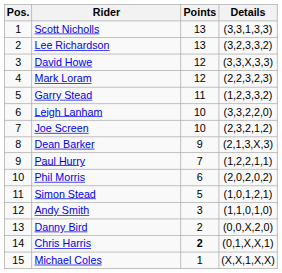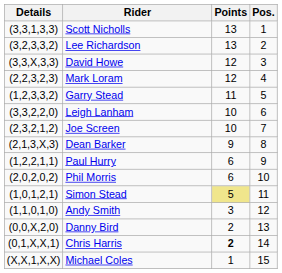 <table class=wikitable style="font-size:93%;">
 <tr>
-<th width=25px>Pos.</th>
+<th width=70px>Details</th>
 <th width=200px>Rider</th>
 <th width=40px>Points</th>
-<th width=70px>Details</th>
+<th width=25px>Pos.</th>
 </tr>
 <tr align=center >
-<td>1</td>
+<td>(3,3,1,3,3)</td>
 <td align=left><a href='#'>Scott Nicholls</a></td>
 <td>13</td>
-<td>(3,3,1,3,3)</td>
+<td>1</td>
 </tr>
 <tr align=center >
-<td>2</td>
+<td>(3,2,3,3,2)</td>
 <td align=left><a href='#'>Lee Richardson</a></td>
 <td>13</td>
-<td>(3,2,3,3,2)</td>
+<td>2</td>
 </tr>
 <tr align=center >
-<td>3</td>
+<td>(3,3,X,3,3)</td>
 <td align=left><a href='#'>David Howe</a></td>
 <td>12</td>
-<td>(3,3,X,3,3)</td>
+<td>3</td>
 </tr>
 <tr align=center >
-<td>4</td>
+<td>(2,2,3,2,3)</td>
 <td align=left><a href='#'>Mark Loram</a></td>
 <td>12</td>
-<td>(2,2,3,2,3)</td>
+<td>4</td>
 </tr>
 <tr align=center>
-<td>5</td>
+<td>(1,2,3,3,2)</td>
 <td align=left><a href='#'>Garry Stead</a></td>
 <td>11</td>
-<td>(1,2,3,3,2)</td>
+<td>5</td>
 </tr>
 <tr align=center>
-<td>6</td>
+<td>(3,3,2,2,0)</td>
 <td align=left><a href='#'>Leigh Lanham</a></td>
 <td>10</td>
-<td>(3,3,2,2,0)</td>
+<td>6</td>
 </tr>
 <tr align=center>
-<td>7</td>
+<td>(2,3,2,1,2)</td>
 <td align=left><a href='#'>Joe Screen</a></td>
 <td>10</td>
-<td>(2,3,2,1,2)</td>
+<td>7</td>
 </tr>
 <tr align=center>
-<td>8</td>
+<td>(2,1,3,X,3)</td>
 <td align=left><a href='#'>Dean Barker</a></td>
 <td>9</td>
-<td>(2,1,3,X,3)</td>
+<td>8</td>
 </tr>
 <tr align=center>
+<td>(1,2,2,1,1)</td>
+<td align=left><a href='#'>Paul Hurry</a></td>
+<td>6</td>
 <td>9</td>
-<td align=left><a href='#'>Paul Hurry</a></td>
-<td>7</td>
-<td>(1,2,2,1,1)</td>
 </tr>
 <tr align=center>
-<td>10</td>
+<td>(2,0,2,0,2)</td>
 <td align=left><a href='#'>Phil Morris</a></td>
 <td>6</td>
-<td>(2,0,2,0,2)</td>
+<td>10</td>
 </tr>
 <tr align=center>
+<td>(1,0,1,2,1)</td>
+<td align=left><a href='#'>Simon Stead</a></td>
+<td style="background: khaki;">5</td>
 <td>11</td>
-<td align=left><a href='#'>Simon Stead</a></td>
-<td>5</td>
-<td>(1,0,1,2,1)</td>
 </tr>
 <tr align=center>
-<td>12</td>
+<td>(1,1,0,1,0)</td>
 <td align=left><a href='#'>Andy Smith</a></td>
 <td>3</td>
-<td>(1,1,0,1,0)</td>
+<td>12</td>
 </tr>
 <tr align=center>
-<td>13</td>
+<td>(0,0,X,2,0)</td>
 <td align=left><a href='#'>Danny Bird</a></td>
 <td>2</td>
-<td>(0,0,X,2,0)</td>
+<td>13</td>
 </tr>
 <tr align=center>
-<td>14</td>
+<td>(0,1,X,X,1)</td>
 <td align=left><a href='#'>Chris Harris</a></td>
 <td><strong>2</strong></td>
-<td>(0,1,X,X,1)</td>
+<td>14</td>
 </tr>
 <tr align=center>
-<td>15</td>
+<td>(X,X,1,X,X)</td>
 <td align=left><a href='#'>Michael Coles</a></td>
 <td>1</td>
-<td>(X,X,1,X,X)</td>
+<td>15</td>
 </tr>
 </table>
